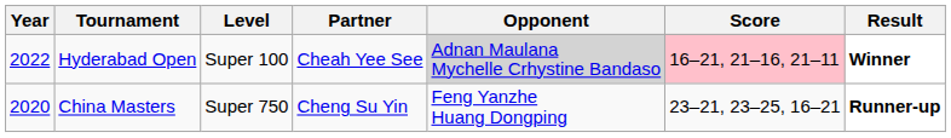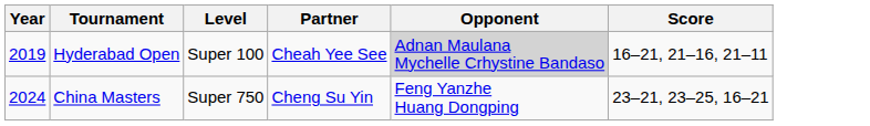 <table class="sortable wikitable" style="font-size: 90%;">
 <tr>
 <th>Year</th>
 <th>Tournament</th>
 <th>Level</th>
 <th>Partner</th>
 <th>Opponent</th>
 <th>Score</th>
-<th>Result</th>
 </tr>
 <tr>
-<td align="center"><a href='#'>2022</a></td>
+<td align="center"><a href='#'>2019</a></td>
 <td align="left"><a href='#'>Hyderabad Open</a></td>
 <td align="left">Super 100</td>
 <td align="left"> <a href='#'>Cheah Yee See</a></td>
 <td align="left" style="background: lightgrey;"> <a href='#'>Adnan Maulana</a><br> <a href='#'>Mychelle Crhystine Bandaso</a></td>
-<td align="left" style="background: pink;">16–21, 21–16, 21–11</td>
-<td style="text-align:left; background:white"> <strong>Winner</strong></td>
+<td align="left">16–21, 21–16, 21–11</td>
 </tr>
 <tr>
-<td align="center"><a href='#'>2020</a></td>
+<td align="center"><a href='#'>2024</a></td>
 <td align="left"><a href='#'>China Masters</a></td>
 <td align="left">Super 750</td>
 <td align="left"> <a href='#'>Cheng Su Yin</a></td>
 <td align="left"> <a href='#'>Feng Yanzhe</a><br> <a href='#'>Huang Dongping</a></td>
 <td align="left">23–21, 23–25, 16–21</td>
-<td style="text-align:left; background:white"> <strong>Runner-up</strong></td>
 </tr>
 </table>
